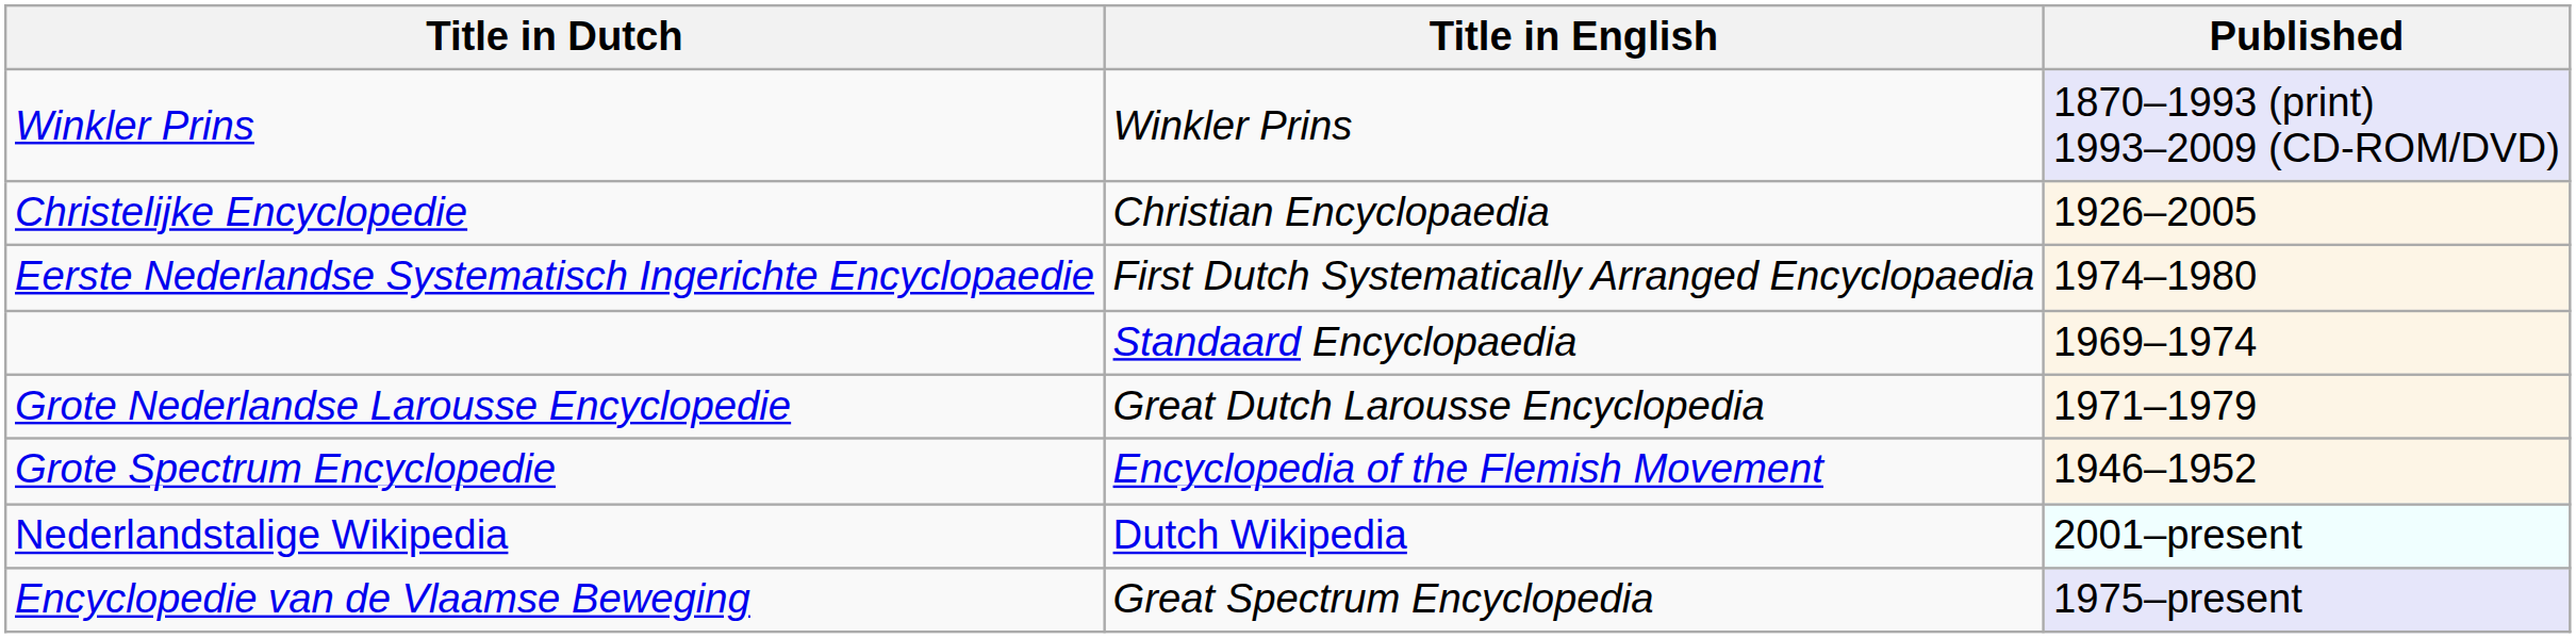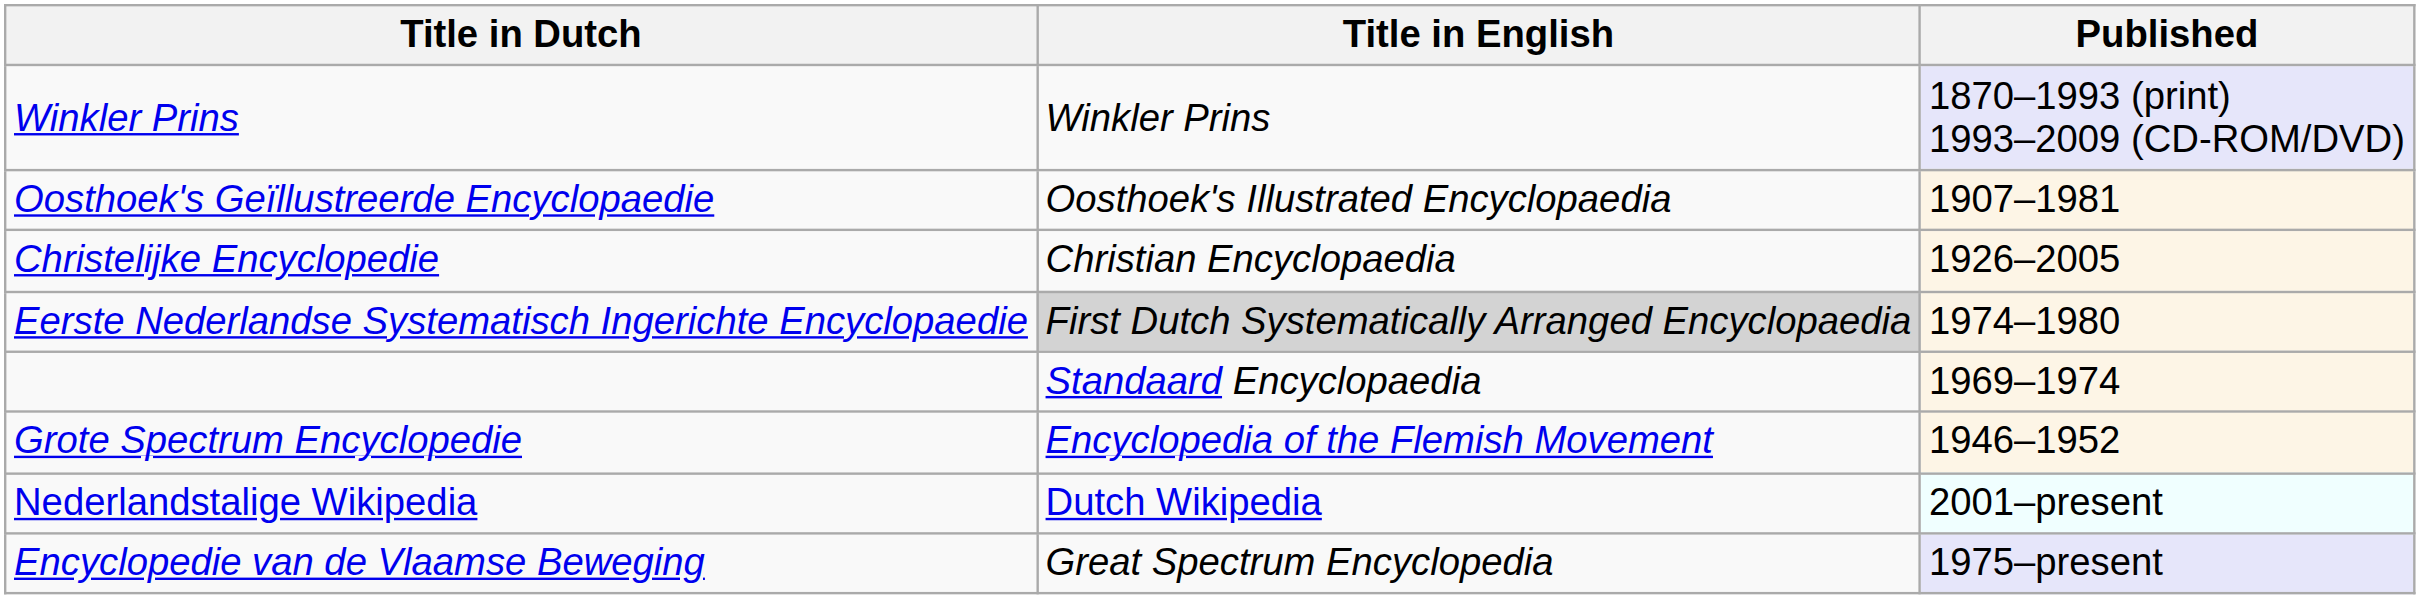 <table class="wikitable sortable">
 <tr>
 <th>Title in Dutch</th>
 <th>Title in English</th>
 <th>Published</th>
 </tr>
 <tr>
 <td><em><a href='#'>Winkler Prins</a></em></td>
 <td><em>Winkler Prins</em></td>
 <td style="background:Lavender">1870–1993 (print)<br>1993–2009 (CD-ROM/DVD)</td>
 </tr>
 <tr>
+<td><em><a href='#'>Oosthoek's Geïllustreerde Encyclopaedie</a></em></td>
+<td><em>Oosthoek's Illustrated Encyclopaedia</em></td>
+<td style="background:OldLace">1907–1981</td>
+</tr>
+<tr>
 <td><em><a href='#'>Christelijke Encyclopedie</a></em></td>
 <td><em>Christian Encyclopaedia</em></td>
 <td style="background:OldLace">1926–2005</td>
 </tr>
 <tr>
 <td><em><a href='#'>Eerste Nederlandse Systematisch Ingerichte Encyclopaedie</a></em></td>
-<td><em>First Dutch Systematically Arranged Encyclopaedia</em></td>
+<td style="background: lightgrey;"><em>First Dutch Systematically Arranged Encyclopaedia</em></td>
 <td style="background:OldLace">1974–1980</td>
 </tr>
 <tr>
 <td><em></em></td>
 <td><em><a href='#'>Standaard</a> Encyclopaedia</em></td>
 <td style="background:OldLace">1969–1974</td>
-</tr>
-<tr>
-<td><em><a href='#'>Grote Nederlandse Larousse Encyclopedie</a></em></td>
-<td><em>Great Dutch Larousse Encyclopedia</em></td>
-<td style="background:OldLace">1971–1979</td>
 </tr>
 <tr>
 <td><em><a href='#'>Grote Spectrum Encyclopedie</a></em></td>
 <td><em><a href='#'>Encyclopedia of the Flemish Movement</a></em></td>
 <td style="background:OldLace">1946–1952</td>
 </tr>
 <tr>
 <td><a href='#'>Nederlandstalige Wikipedia</a></td>
 <td><a href='#'>Dutch Wikipedia</a></td>
 <td style="background:Azure">2001–present</td>
 </tr>
 <tr>
 <td><em><a href='#'>Encyclopedie van de Vlaamse Beweging</a></em></td>
 <td><em>Great Spectrum Encyclopedia</em></td>
 <td style="background:Lavender">1975–present</td>
 </tr>
 </table>
